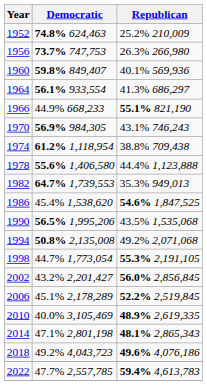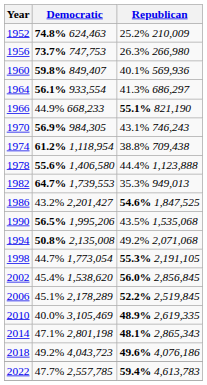 <table class="wikitable" style="float:right; margin:1em; font-size:95%;">
 <tr style="background:lightgrey;">
 <th>Year</th>
 <th><a href='#'>Democratic</a></th>
 <th><a href='#'>Republican</a></th>
 </tr>
 <tr>
 <td><a href='#'>1952</a></td>
 <td><strong>74.8%</strong> <em>624,463</em></td>
 <td>25.2% <em>210,009</em></td>
 </tr>
 <tr>
 <td><a href='#'>1956</a></td>
 <td><strong>73.7%</strong> <em>747,753</em></td>
 <td>26.3% <em>266,980</em></td>
 </tr>
 <tr>
 <td><a href='#'>1960</a></td>
 <td><strong>59.8%</strong> <em>849,407</em></td>
 <td>40.1% <em>569,936</em></td>
 </tr>
 <tr>
 <td><a href='#'>1964</a></td>
 <td><strong>56.1%</strong> <em>933,554</em></td>
 <td>41.3% <em>686,297</em></td>
 </tr>
 <tr>
 <td><a href='#'>1966</a></td>
 <td>44.9% <em>668,233</em></td>
 <td><strong>55.1%</strong> <em>821,190</em></td>
 </tr>
 <tr>
 <td><a href='#'>1970</a></td>
 <td><strong>56.9%</strong> <em>984,305</em></td>
 <td>43.1% <em>746,243</em></td>
 </tr>
 <tr>
 <td><a href='#'>1974</a></td>
 <td><strong>61.2%</strong> <em>1,118,954</em></td>
 <td>38.8% <em>709,438</em></td>
 </tr>
 <tr>
 <td><a href='#'>1978</a></td>
 <td><strong>55.6%</strong> <em>1,406,580</em></td>
 <td>44.4% <em>1,123,888</em></td>
 </tr>
 <tr>
 <td><a href='#'>1982</a></td>
 <td><strong>64.7%</strong> <em>1,739,553</em></td>
 <td>35.3% <em>949,013</em></td>
 </tr>
 <tr>
 <td><a href='#'>1986</a></td>
-<td>45.4% <em>1,538,620</em></td>
+<td>43.2% <em>2,201,427</em></td>
 <td><strong>54.6%</strong> <em>1,847,525</em></td>
 </tr>
 <tr>
 <td><a href='#'>1990</a></td>
 <td><strong>56.5%</strong> <em>1,995,206</em></td>
 <td>43.5% <em>1,535,068</em></td>
 </tr>
 <tr>
 <td><a href='#'>1994</a></td>
 <td><strong>50.8%</strong> <em>2,135,008</em></td>
 <td>49.2% <em>2,071,068</em></td>
 </tr>
 <tr>
 <td><a href='#'>1998</a></td>
 <td>44.7% <em>1,773,054</em></td>
 <td><strong>55.3%</strong> <em>2,191,105</em></td>
 </tr>
 <tr>
 <td><a href='#'>2002</a></td>
-<td>43.2% <em>2,201,427</em></td>
+<td>45.4% <em>1,538,620</em></td>
 <td><strong>56.0%</strong> <em>2,856,845</em></td>
 </tr>
 <tr>
 <td><a href='#'>2006</a></td>
 <td>45.1% <em>2,178,289</em></td>
 <td><strong>52.2%</strong> <em>2,519,845</em></td>
 </tr>
 <tr>
 <td><a href='#'>2010</a></td>
 <td>40.0% <em>3,105,469</em></td>
 <td><strong>48.9%</strong> <em>2,619,335</em></td>
 </tr>
 <tr>
 <td><a href='#'>2014</a></td>
 <td>47.1% <em>2,801,198</em></td>
 <td><strong>48.1%</strong> <em>2,865,343</em></td>
 </tr>
 <tr>
 <td><a href='#'>2018</a></td>
 <td>49.2% <em>4,043,723</em></td>
 <td><strong>49.6%</strong> <em>4,076,186</em></td>
 </tr>
 <tr>
 </tr>
 <tr>
 <td><a href='#'>2022</a></td>
 <td>47.7% <em>2,557,785</em></td>
 <td><strong>59.4%</strong> <em>4,613,783</em></td>
 </tr>
 <tr>
 </tr>
 </table>
